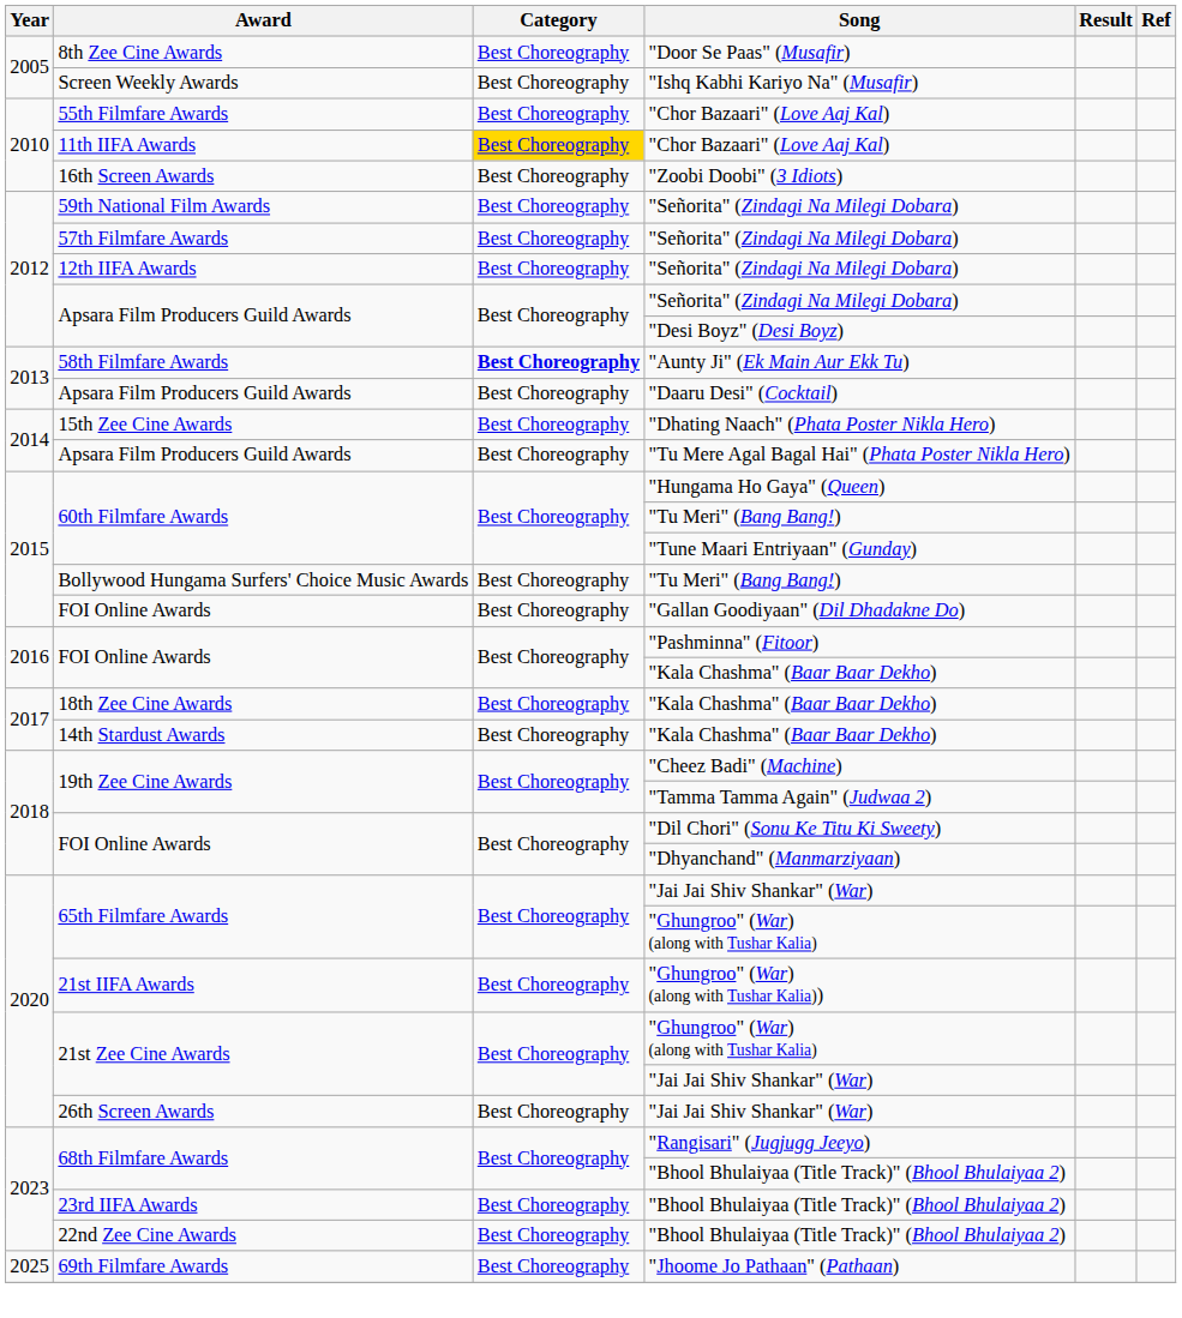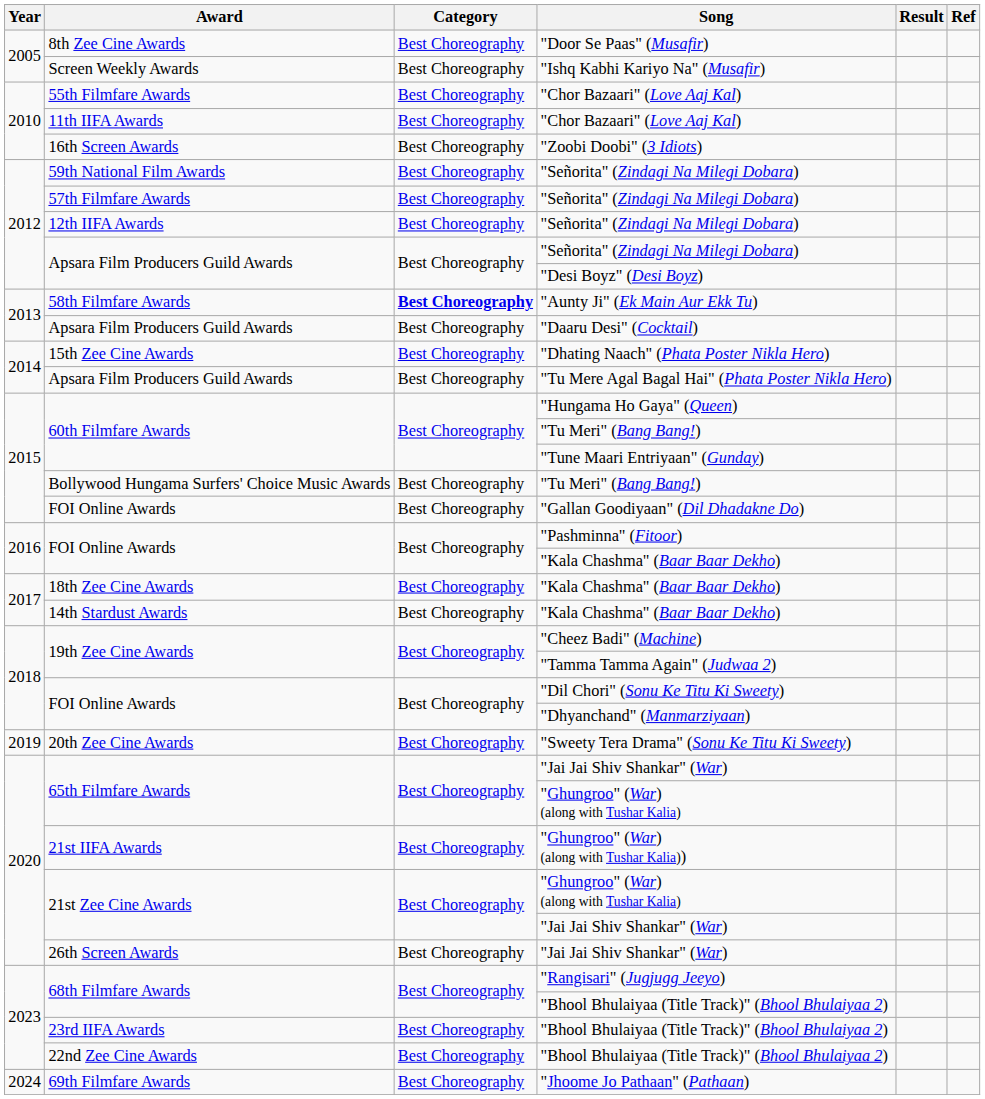 <table class="wikitable">
 <tr>
 <th>Year</th>
 <th>Award</th>
 <th>Category</th>
 <th>Song</th>
 <th>Result</th>
 <th>Ref</th>
 </tr>
 <tr>
 <td rowspan="2">2005</td>
 <td>8th <a href='#'>Zee Cine Awards</a></td>
 <td><a href='#'>Best Choreography</a></td>
 <td>"Door Se Paas" (<em><a href='#'>Musafir</a></em>)</td>
 <td></td>
 <td></td>
 </tr>
 <tr>
 <td>Screen Weekly Awards</td>
 <td>Best Choreography</td>
 <td>"Ishq Kabhi Kariyo Na" (<em><a href='#'>Musafir</a></em>)</td>
 <td></td>
 <td></td>
 </tr>
 <tr>
 <td rowspan="3">2010</td>
 <td><a href='#'>55th Filmfare Awards</a></td>
 <td><a href='#'>Best Choreography</a></td>
 <td>"Chor Bazaari" (<em><a href='#'>Love Aaj Kal</a></em>)</td>
 <td></td>
 <td></td>
 </tr>
 <tr>
 <td><a href='#'>11th IIFA Awards</a></td>
-<td style="background: gold;"><a href='#'>Best Choreography</a></td>
+<td><a href='#'>Best Choreography</a></td>
 <td>"Chor Bazaari" (<em><a href='#'>Love Aaj Kal</a></em>)</td>
 <td></td>
 <td></td>
 </tr>
 <tr>
 <td>16th <a href='#'>Screen Awards</a></td>
 <td>Best Choreography</td>
 <td>"Zoobi Doobi" (<em><a href='#'>3 Idiots</a></em>)</td>
 <td></td>
 <td></td>
 </tr>
 <tr>
 <td rowspan="5">2012</td>
 <td><a href='#'>59th National Film Awards</a></td>
 <td><a href='#'>Best Choreography</a></td>
 <td>"Señorita" (<em><a href='#'>Zindagi Na Milegi Dobara</a></em>)</td>
 <td></td>
 <td></td>
 </tr>
 <tr>
 <td><a href='#'>57th Filmfare Awards</a></td>
 <td><a href='#'>Best Choreography</a></td>
 <td>"Señorita" (<em><a href='#'>Zindagi Na Milegi Dobara</a></em>)</td>
 <td></td>
 <td></td>
 </tr>
 <tr>
 <td><a href='#'>12th IIFA Awards</a></td>
 <td><a href='#'>Best Choreography</a></td>
 <td>"Señorita" (<em><a href='#'>Zindagi Na Milegi Dobara</a></em>)</td>
 <td></td>
 <td></td>
 </tr>
 <tr>
 <td rowspan=2>Apsara Film Producers Guild Awards</td>
 <td rowspan=2>Best Choreography</td>
 <td>"Señorita" (<em><a href='#'>Zindagi Na Milegi Dobara</a></em>)</td>
 <td></td>
 <td></td>
 </tr>
 <tr>
 <td>"Desi Boyz" (<em><a href='#'>Desi Boyz</a></em>)</td>
 <td></td>
 <td></td>
 </tr>
 <tr>
 <td rowspan=2>2013</td>
 <td><a href='#'>58th Filmfare Awards</a></td>
 <td><strong><a href='#'>Best Choreography</a></strong></td>
 <td>"Aunty Ji" (<em><a href='#'>Ek Main Aur Ekk Tu</a></em>)</td>
 <td></td>
 <td></td>
 </tr>
 <tr>
 <td>Apsara Film Producers Guild Awards</td>
 <td>Best Choreography</td>
 <td>"Daaru Desi" (<em><a href='#'>Cocktail</a></em>)</td>
 <td></td>
 <td></td>
 </tr>
 <tr>
 <td rowspan=2>2014</td>
 <td>15th <a href='#'>Zee Cine Awards</a></td>
 <td><a href='#'>Best Choreography</a></td>
 <td>"Dhating Naach" (<em><a href='#'>Phata Poster Nikla Hero</a></em>)</td>
 <td></td>
 <td></td>
 </tr>
 <tr>
 <td>Apsara Film Producers Guild Awards</td>
 <td>Best Choreography</td>
 <td>"Tu Mere Agal Bagal Hai" (<em><a href='#'>Phata Poster Nikla Hero</a></em>)</td>
 <td></td>
 <td></td>
 </tr>
 <tr>
 <td rowspan=5>2015</td>
 <td rowspan=3><a href='#'>60th Filmfare Awards</a></td>
 <td rowspan=3><a href='#'>Best Choreography</a></td>
 <td>"Hungama Ho Gaya" (<em><a href='#'>Queen</a></em>)</td>
 <td></td>
 <td></td>
 </tr>
 <tr>
 <td>"Tu Meri" (<em><a href='#'>Bang Bang!</a></em>)</td>
 <td></td>
 <td></td>
 </tr>
 <tr>
 <td>"Tune Maari Entriyaan" (<em><a href='#'>Gunday</a></em>)</td>
 <td></td>
 <td></td>
 </tr>
 <tr>
 <td>Bollywood Hungama Surfers' Choice Music Awards</td>
 <td>Best Choreography</td>
 <td>"Tu Meri" (<em><a href='#'>Bang Bang!</a></em>)</td>
 <td></td>
 <td></td>
 </tr>
 <tr>
 <td>FOI Online Awards</td>
 <td>Best Choreography</td>
 <td>"Gallan Goodiyaan" (<em><a href='#'>Dil Dhadakne Do</a></em>)</td>
 <td></td>
 <td></td>
 </tr>
 <tr>
 <td rowspan=2>2016</td>
 <td rowspan=2>FOI Online Awards</td>
 <td rowspan=2>Best Choreography</td>
 <td>"Pashminna" (<em><a href='#'>Fitoor</a></em>)</td>
 <td></td>
 <td></td>
 </tr>
 <tr>
 <td>"Kala Chashma" (<em><a href='#'>Baar Baar Dekho</a></em>)</td>
 <td></td>
 <td></td>
 </tr>
 <tr>
 <td rowspan=2>2017</td>
 <td>18th <a href='#'>Zee Cine Awards</a></td>
 <td><a href='#'>Best Choreography</a></td>
 <td>"Kala Chashma" (<em><a href='#'>Baar Baar Dekho</a></em>)</td>
 <td></td>
 <td></td>
 </tr>
 <tr>
 <td>14th <a href='#'>Stardust Awards</a></td>
 <td>Best Choreography</td>
 <td>"Kala Chashma" (<em><a href='#'>Baar Baar Dekho</a></em>)</td>
 <td></td>
 <td></td>
 </tr>
 <tr>
 <td rowspan=4>2018</td>
 <td rowspan=2>19th <a href='#'>Zee Cine Awards</a></td>
 <td rowspan=2><a href='#'>Best Choreography</a></td>
 <td>"Cheez Badi" (<em><a href='#'>Machine</a></em>)</td>
 <td></td>
 <td></td>
 </tr>
 <tr>
 <td>"Tamma Tamma Again" (<em><a href='#'>Judwaa 2</a></em>)</td>
 <td></td>
 <td></td>
 </tr>
 <tr>
 <td rowspan=2>FOI Online Awards</td>
 <td rowspan=2>Best Choreography</td>
 <td>"Dil Chori" (<em><a href='#'>Sonu Ke Titu Ki Sweety</a></em>)</td>
 <td></td>
 <td></td>
 </tr>
 <tr>
 <td>"Dhyanchand" (<em><a href='#'>Manmarziyaan</a></em>)</td>
 <td></td>
 <td></td>
 </tr>
 <tr>
+<td>2019</td>
+<td>20th <a href='#'>Zee Cine Awards</a></td>
+<td><a href='#'>Best Choreography</a></td>
+<td>"Sweety Tera Drama" (<em><a href='#'>Sonu Ke Titu Ki Sweety</a></em>)</td>
+<td></td>
+<td></td>
+</tr>
+<tr>
 <td rowspan=6>2020</td>
 <td rowspan=2><a href='#'>65th Filmfare Awards</a></td>
 <td rowspan=2><a href='#'>Best Choreography</a></td>
 <td>"Jai Jai Shiv Shankar" (<em><a href='#'>War</a></em>)</td>
 <td></td>
 <td></td>
 </tr>
 <tr>
 <td>"<a href='#'>Ghungroo</a>" (<em><a href='#'>War</a></em>)<br><small>(along with <a href='#'>Tushar Kalia</a>)</small></td>
 <td></td>
 <td></td>
 </tr>
 <tr>
 <td><a href='#'>21st IIFA Awards</a></td>
 <td><a href='#'>Best Choreography</a></td>
 <td>"<a href='#'>Ghungroo</a>" (<em><a href='#'>War</a></em>)<br><small>(along with <a href='#'>Tushar Kalia</a>)</small>)</td>
 <td></td>
 <td></td>
 </tr>
 <tr>
 <td rowspan=2>21st <a href='#'>Zee Cine Awards</a></td>
 <td rowspan=2><a href='#'>Best Choreography</a></td>
 <td>"<a href='#'>Ghungroo</a>" (<em><a href='#'>War</a></em>)<br><small>(along with <a href='#'>Tushar Kalia</a>)</small></td>
 <td></td>
 <td></td>
 </tr>
 <tr>
 <td>"Jai Jai Shiv Shankar" (<em><a href='#'>War</a></em>)</td>
 <td></td>
 <td></td>
 </tr>
 <tr>
 <td>26th <a href='#'>Screen Awards</a></td>
 <td>Best Choreography</td>
 <td>"Jai Jai Shiv Shankar" (<em><a href='#'>War</a></em>)</td>
 <td></td>
 <td></td>
 </tr>
 <tr>
 <td rowspan=4>2023</td>
 <td rowspan=2><a href='#'>68th Filmfare Awards</a></td>
 <td rowspan=2><a href='#'>Best Choreography</a></td>
 <td>"<a href='#'>Rangisari</a>" (<em><a href='#'>Jugjugg Jeeyo</a></em>)</td>
 <td></td>
 <td></td>
 </tr>
 <tr>
 <td>"Bhool Bhulaiyaa (Title Track)" (<em><a href='#'>Bhool Bhulaiyaa 2</a></em>)</td>
 <td></td>
 <td></td>
 </tr>
 <tr>
 <td><a href='#'>23rd IIFA Awards</a></td>
 <td><a href='#'>Best Choreography</a></td>
 <td>"Bhool Bhulaiyaa (Title Track)" (<em><a href='#'>Bhool Bhulaiyaa 2</a></em>)</td>
 <td></td>
 <td></td>
 </tr>
 <tr>
 <td>22nd <a href='#'>Zee Cine Awards</a></td>
 <td><a href='#'>Best Choreography</a></td>
 <td>"Bhool Bhulaiyaa (Title Track)" (<em><a href='#'>Bhool Bhulaiyaa 2</a></em>)</td>
 <td></td>
 <td></td>
 </tr>
 <tr>
-<td>2025</td>
+<td>2024</td>
 <td><a href='#'>69th Filmfare Awards</a></td>
 <td><a href='#'>Best Choreography</a></td>
 <td>"<a href='#'>Jhoome Jo Pathaan</a>" (<em><a href='#'>Pathaan</a></em>)</td>
 <td></td>
 <td></td>
 </tr>
 <tr>
 </tr>
 </table>
